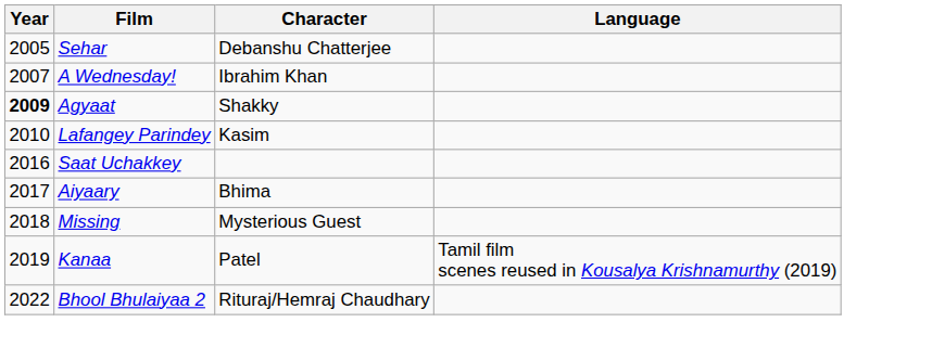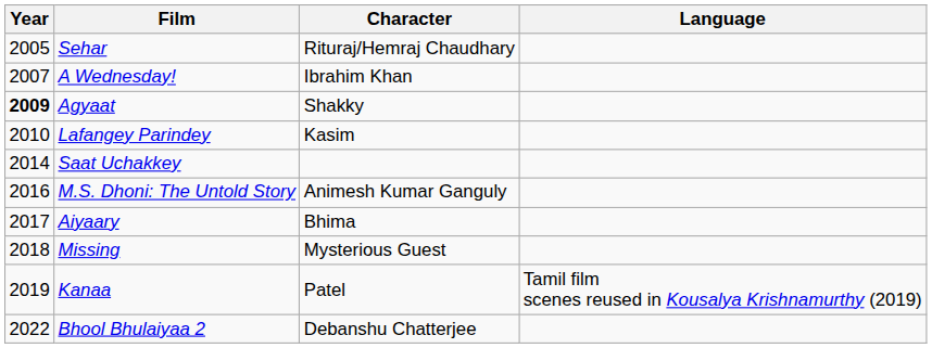 <table class="wikitable sortable">
 <tr>
 <th>Year</th>
 <th>Film</th>
 <th>Character</th>
 <th>Language</th>
 </tr>
 <tr>
 <td>2005</td>
 <td><em><a href='#'>Sehar</a></em></td>
-<td>Debanshu Chatterjee</td>
+<td>Rituraj/Hemraj Chaudhary</td>
 <td></td>
 </tr>
 <tr>
 <td>2007</td>
 <td><em><a href='#'>A Wednesday!</a></em></td>
 <td>Ibrahim Khan</td>
 <td></td>
 </tr>
 <tr>
 <td><strong>2009</strong></td>
 <td><em><a href='#'>Agyaat</a></em></td>
 <td>Shakky</td>
 <td></td>
 </tr>
 <tr>
 <td>2010</td>
 <td><em><a href='#'>Lafangey Parindey</a></em></td>
 <td>Kasim</td>
 <td></td>
 </tr>
 <tr>
-<td>2016</td>
+<td>2014</td>
 <td><em><a href='#'>Saat Uchakkey</a></em></td>
 <td></td>
+<td></td>
+</tr>
+<tr>
+<td>2016</td>
+<td><em><a href='#'>M.S. Dhoni: The Untold Story</a></em></td>
+<td>Animesh Kumar Ganguly</td>
 <td></td>
 </tr>
 <tr>
 <td>2017</td>
 <td><em><a href='#'>Aiyaary</a></em></td>
 <td>Bhima</td>
 <td></td>
 </tr>
 <tr>
 <td>2018</td>
 <td><em><a href='#'>Missing</a></em></td>
 <td>Mysterious Guest</td>
 <td></td>
 </tr>
 <tr>
 <td>2019</td>
 <td><em><a href='#'>Kanaa</a></em></td>
 <td>Patel</td>
 <td>Tamil film<br>scenes reused in <em><a href='#'>Kousalya Krishnamurthy</a></em> (2019)</td>
 </tr>
 <tr>
 <td>2022</td>
 <td><em><a href='#'>Bhool Bhulaiyaa 2</a></em></td>
-<td>Rituraj/Hemraj Chaudhary</td>
+<td>Debanshu Chatterjee</td>
 <td></td>
 </tr>
 </table>
